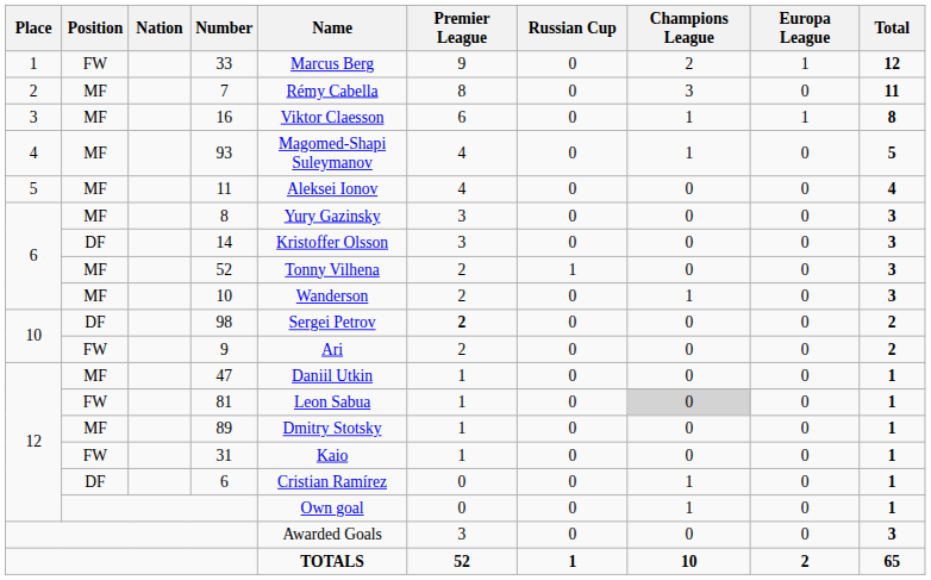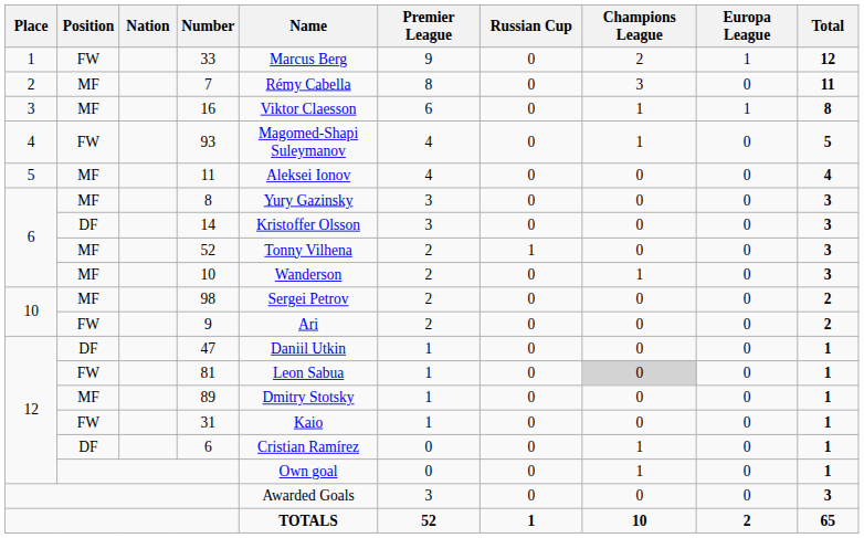 <table class="wikitable" style="font-size: 95%; text-align: center;">
 <tr>
 <th width=60>Place</th>
 <th width=60>Position</th>
 <th width=60>Nation</th>
 <th width=60>Number</th>
 <th width=200>Name</th>
 <th width=150>Premier League</th>
 <th width=150>Russian Cup</th>
 <th width=150>Champions League</th>
 <th width=150>Europa League</th>
 <th width=80>Total</th>
 </tr>
 <tr>
 <td>1</td>
 <td>FW</td>
 <td></td>
 <td>33</td>
 <td><a href='#'>Marcus Berg</a></td>
 <td>9</td>
 <td>0</td>
 <td>2</td>
 <td>1</td>
 <td><strong>12</strong></td>
 </tr>
 <tr>
 <td>2</td>
 <td>MF</td>
 <td></td>
 <td>7</td>
 <td><a href='#'>Rémy Cabella</a></td>
 <td>8</td>
 <td>0</td>
 <td>3</td>
 <td>0</td>
 <td><strong>11</strong></td>
 </tr>
 <tr>
 <td>3</td>
 <td>MF</td>
 <td></td>
 <td>16</td>
 <td><a href='#'>Viktor Claesson</a></td>
 <td>6</td>
 <td>0</td>
 <td>1</td>
 <td>1</td>
 <td><strong>8</strong></td>
 </tr>
 <tr>
 <td>4</td>
-<td>MF</td>
+<td>FW</td>
 <td></td>
 <td>93</td>
 <td><a href='#'>Magomed-Shapi Suleymanov</a></td>
 <td>4</td>
 <td>0</td>
 <td>1</td>
 <td>0</td>
 <td><strong>5</strong></td>
 </tr>
 <tr>
 <td>5</td>
 <td>MF</td>
 <td></td>
 <td>11</td>
 <td><a href='#'>Aleksei Ionov</a></td>
 <td>4</td>
 <td>0</td>
 <td>0</td>
 <td>0</td>
 <td><strong>4</strong></td>
 </tr>
 <tr>
 <td rowspan="4">6</td>
 <td>MF</td>
 <td></td>
 <td>8</td>
 <td><a href='#'>Yury Gazinsky</a></td>
 <td>3</td>
 <td>0</td>
 <td>0</td>
 <td>0</td>
 <td><strong>3</strong></td>
 </tr>
 <tr>
 <td>DF</td>
 <td></td>
 <td>14</td>
 <td><a href='#'>Kristoffer Olsson</a></td>
 <td>3</td>
 <td>0</td>
 <td>0</td>
 <td>0</td>
 <td><strong>3</strong></td>
 </tr>
 <tr>
 <td>MF</td>
 <td></td>
 <td>52</td>
 <td><a href='#'>Tonny Vilhena</a></td>
 <td>2</td>
 <td>1</td>
 <td>0</td>
 <td>0</td>
 <td><strong>3</strong></td>
 </tr>
 <tr>
 <td>MF</td>
 <td></td>
 <td>10</td>
 <td><a href='#'>Wanderson</a></td>
 <td>2</td>
 <td>0</td>
 <td>1</td>
 <td>0</td>
 <td><strong>3</strong></td>
 </tr>
 <tr>
 <td rowspan="2">10</td>
-<td>DF</td>
+<td>MF</td>
 <td></td>
 <td>98</td>
 <td><a href='#'>Sergei Petrov</a></td>
-<td><strong>2</strong></td>
+<td>2</td>
 <td>0</td>
 <td>0</td>
 <td>0</td>
 <td><strong>2</strong></td>
 </tr>
 <tr>
 <td>FW</td>
 <td></td>
 <td>9</td>
 <td><a href='#'>Ari</a></td>
 <td>2</td>
 <td>0</td>
 <td>0</td>
 <td>0</td>
 <td><strong>2</strong></td>
 </tr>
 <tr>
 <td rowspan="6">12</td>
-<td>MF</td>
+<td>DF</td>
 <td></td>
 <td>47</td>
 <td><a href='#'>Daniil Utkin</a></td>
 <td>1</td>
 <td>0</td>
 <td>0</td>
 <td>0</td>
 <td><strong>1</strong></td>
 </tr>
 <tr>
 <td>FW</td>
 <td></td>
 <td>81</td>
 <td><a href='#'>Leon Sabua</a></td>
 <td>1</td>
 <td>0</td>
 <td style="background: lightgrey;">0</td>
 <td>0</td>
 <td><strong>1</strong></td>
 </tr>
 <tr>
 <td>MF</td>
 <td></td>
 <td>89</td>
 <td><a href='#'>Dmitry Stotsky</a></td>
 <td>1</td>
 <td>0</td>
 <td>0</td>
 <td>0</td>
 <td><strong>1</strong></td>
 </tr>
 <tr>
 <td>FW</td>
 <td></td>
 <td>31</td>
 <td><a href='#'>Kaio</a></td>
 <td>1</td>
 <td>0</td>
 <td>0</td>
 <td>0</td>
 <td><strong>1</strong></td>
 </tr>
 <tr>
 <td>DF</td>
 <td></td>
 <td>6</td>
 <td><a href='#'>Cristian Ramírez</a></td>
 <td>0</td>
 <td>0</td>
 <td>1</td>
 <td>0</td>
 <td><strong>1</strong></td>
 </tr>
 <tr>
 <td colspan="3"></td>
 <td><a href='#'>Own goal</a></td>
 <td>0</td>
 <td>0</td>
 <td>1</td>
 <td>0</td>
 <td><strong>1</strong></td>
 </tr>
 <tr>
 <td colspan="4"></td>
 <td>Awarded Goals</td>
 <td>3</td>
 <td>0</td>
 <td>0</td>
 <td>0</td>
 <td><strong>3</strong></td>
 </tr>
 <tr>
 <td colspan="4"></td>
 <td><strong>TOTALS</strong></td>
 <td><strong>52</strong></td>
 <td><strong>1</strong></td>
 <td><strong>10</strong></td>
 <td><strong>2</strong></td>
 <td><strong>65</strong></td>
 </tr>
 </table>
